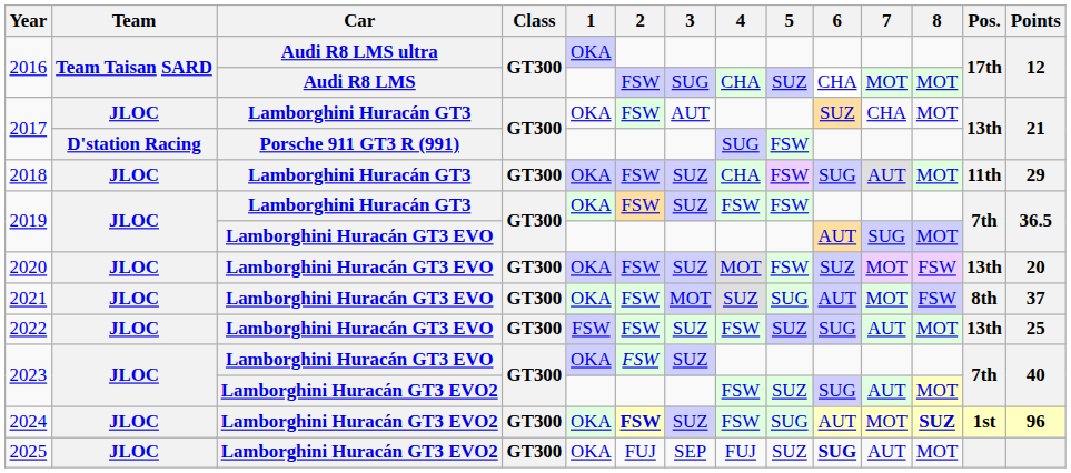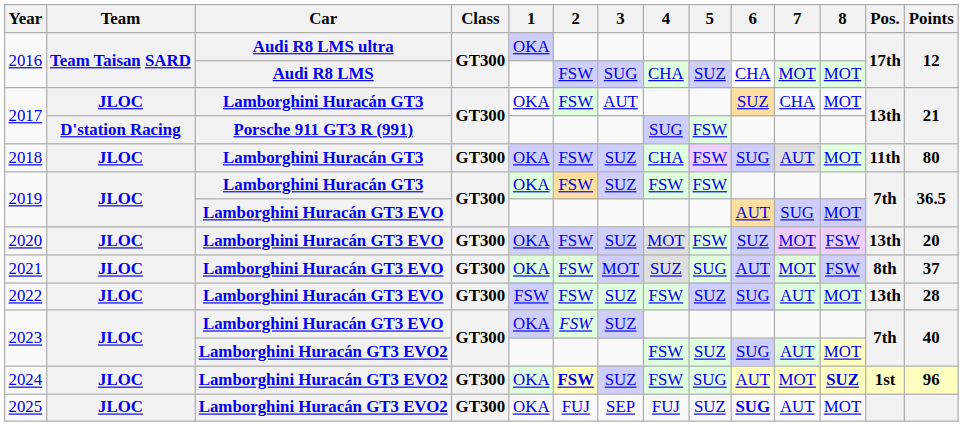 <table class="wikitable" border="1" style="text-align:center; font-size:90%;">
 <tr>
 <th>Year</th>
 <th>Team</th>
 <th>Car</th>
 <th>Class</th>
 <th>1</th>
 <th>2</th>
 <th>3</th>
 <th>4</th>
 <th>5</th>
 <th>6</th>
 <th>7</th>
 <th>8</th>
 <th>Pos.</th>
 <th>Points</th>
 </tr>
 <tr>
 <td rowspan="2"><a href='#'>2016</a></td>
 <th rowspan="2"><a href='#'>Team Taisan</a> <a href='#'>SARD</a></th>
 <th><a href='#'>Audi R8 LMS ultra</a></th>
 <th rowspan="2">GT300</th>
 <td style="background:#CFCFFF;"><a href='#'>OKA</a><br></td>
 <td></td>
 <td></td>
 <td></td>
 <td></td>
 <td></td>
 <td></td>
 <td></td>
 <th rowspan="2">17th</th>
 <th rowspan="2">12</th>
 </tr>
 <tr>
 <th><a href='#'>Audi R8 LMS</a></th>
 <td></td>
 <td style="background:#CFCFFF;"><a href='#'>FSW</a><br></td>
 <td style="background:#CFCFFF;"><a href='#'>SUG</a><br></td>
 <td style="background:#DFFFDF;"><a href='#'>CHA</a><br></td>
 <td style="background:#CFCFFF;"><a href='#'>SUZ</a><br></td>
 <td style="background:#FFFFFF;"><a href='#'>CHA</a><br></td>
 <td style="background:#DFFFDF;"><a href='#'>MOT</a><br></td>
 <td style="background:#DFFFDF;"><a href='#'>MOT</a><br></td>
 </tr>
 <tr>
 <td rowspan="2"><a href='#'>2017</a></td>
 <th><a href='#'>JLOC</a></th>
 <th><a href='#'>Lamborghini Huracán GT3</a></th>
 <th rowspan="2">GT300</th>
 <td><a href='#'>OKA</a></td>
 <td style="background:#DFFFDF;"><a href='#'>FSW</a><br></td>
 <td><a href='#'>AUT</a></td>
 <td></td>
 <td></td>
 <td style="background:#FFDF9F;"><a href='#'>SUZ</a><br></td>
 <td style="background:#;"><a href='#'>CHA</a></td>
 <td style="background:#;"><a href='#'>MOT</a></td>
 <th rowspan="2">13th</th>
 <th rowspan="2">21</th>
 </tr>
 <tr>
 <th><a href='#'>D'station Racing</a></th>
 <th><a href='#'>Porsche 911 GT3 R (991)</a></th>
 <td></td>
 <td></td>
 <td></td>
 <td style="background:#CFCFFF;"><a href='#'>SUG</a><br></td>
 <td style="background:#DFFFDF;"><a href='#'>FSW</a><br></td>
 <td></td>
 <td></td>
 <td></td>
 </tr>
 <tr>
 <td><a href='#'>2018</a></td>
 <th><a href='#'>JLOC</a></th>
 <th><a href='#'>Lamborghini Huracán GT3</a></th>
 <th>GT300</th>
 <td style="background:#CFCFFF;"><a href='#'>OKA</a><br></td>
 <td style="background:#CFCFFF;"><a href='#'>FSW</a><br></td>
 <td style="background:#CFCFFF;"><a href='#'>SUZ</a><br></td>
 <td style="background:#DFFFDF;"><a href='#'>CHA</a><br></td>
 <td style="background:#EFCFFF;"><a href='#'>FSW</a><br></td>
 <td style="background:#CFCFFF;"><a href='#'>SUG</a><br></td>
 <td style="background:#DFDFDF;"><a href='#'>AUT</a><br></td>
 <td style="background:#DFFFDF;"><a href='#'>MOT</a><br></td>
 <th>11th</th>
-<th>29</th>
+<th>80</th>
 </tr>
 <tr>
 <td rowspan="2"><a href='#'>2019</a></td>
 <th rowspan="2"><a href='#'>JLOC</a></th>
 <th><a href='#'>Lamborghini Huracán GT3</a></th>
 <th rowspan=2>GT300</th>
 <td style="background:#DFFFDF;"><a href='#'>OKA</a><br></td>
 <td style="background:#FFDF9F;"><a href='#'>FSW</a><br></td>
 <td style="background:#CFCFFF;"><a href='#'>SUZ</a><br></td>
 <td style="background:#DFFFDF;"><a href='#'>FSW</a><br></td>
 <td style="background:#DFFFDF;"><a href='#'>FSW</a><br></td>
 <td></td>
 <td></td>
 <td></td>
 <th rowspan="2">7th</th>
 <th rowspan="2">36.5</th>
 </tr>
 <tr>
 <th><a href='#'>Lamborghini Huracán GT3 EVO</a></th>
 <td></td>
 <td></td>
 <td></td>
 <td></td>
 <td></td>
 <td style="background:#FFDF9F;"><a href='#'>AUT</a><br></td>
 <td style="background:#CFCFFF;"><a href='#'>SUG</a><br></td>
 <td style="background:#CFCFFF;"><a href='#'>MOT</a><br></td>
 </tr>
 <tr>
 <td><a href='#'>2020</a></td>
 <th><a href='#'>JLOC</a></th>
 <th><a href='#'>Lamborghini Huracán GT3 EVO</a></th>
 <th>GT300</th>
 <td style="background:#CFCFFF;"><a href='#'>OKA</a><br></td>
 <td style="background:#CFCFFF;"><a href='#'>FSW</a><br></td>
 <td style="background:#CFCFFF;"><a href='#'>SUZ</a><br></td>
 <td style="background:#DFDFDF;"><a href='#'>MOT</a><br></td>
 <td style="background:#DFFFDF;"><a href='#'>FSW</a><br></td>
 <td style="background:#CFCFFF;"><a href='#'>SUZ</a><br></td>
 <td style="background:#EFCFFF;"><a href='#'>MOT</a><br></td>
 <td style="background:#EFCFFF;"><a href='#'>FSW</a><br></td>
 <th>13th</th>
 <th>20</th>
 </tr>
 <tr>
 <td><a href='#'>2021</a></td>
 <th><a href='#'>JLOC</a></th>
 <th><a href='#'>Lamborghini Huracán GT3 EVO</a></th>
 <th>GT300</th>
 <td style="background:#DFFFDF;"><a href='#'>OKA</a><br></td>
 <td style="background:#DFFFDF;"><a href='#'>FSW</a><br></td>
 <td style="background:#CFCFFF;"><a href='#'>MOT</a><br></td>
 <td style="background:#DFDFDF;"><a href='#'>SUZ</a><br></td>
 <td style="background:#DFFFDF;"><a href='#'>SUG</a><br></td>
 <td style="background:#CFCFFF;"><a href='#'>AUT</a><br></td>
 <td style="background:#DFFFDF;"><a href='#'>MOT</a><br></td>
 <td style="background:#CFCFFF;"><a href='#'>FSW</a><br></td>
 <th>8th</th>
 <th>37</th>
 </tr>
 <tr>
 <td><a href='#'>2022</a></td>
 <th><a href='#'>JLOC</a></th>
 <th><a href='#'>Lamborghini Huracán GT3 EVO</a></th>
 <th>GT300</th>
 <td style="background:#CFCFFF;"><a href='#'>FSW</a><br></td>
 <td style="background:#DFFFDF;"><a href='#'>FSW</a><br></td>
 <td style="background:#DFFFDF;"><a href='#'>SUZ</a><br></td>
 <td style="background:#DFFFDF;"><a href='#'>FSW</a><br></td>
 <td style="background:#CFCFFF;"><a href='#'>SUZ</a><br></td>
 <td style="background:#CFCFFF;"><a href='#'>SUG</a><br></td>
 <td style="background:#DFFFDF;"><a href='#'>AUT</a><br></td>
 <td style="background:#DFFFDF;"><a href='#'>MOT</a><br></td>
 <th>13th</th>
-<th>25</th>
+<th>28</th>
 </tr>
 <tr>
 <td rowspan="2"><a href='#'>2023</a></td>
 <th rowspan="2"><a href='#'>JLOC</a></th>
 <th><a href='#'>Lamborghini Huracán GT3 EVO</a></th>
 <th rowspan="2">GT300</th>
 <td style="background:#CFCFFF;"><a href='#'>OKA</a><br></td>
 <td style="background:#DFFFDF;"><em><a href='#'>FSW</a></em><br></td>
 <td style="background:#CFCFFF;"><a href='#'>SUZ</a><br></td>
 <td></td>
 <td></td>
 <td></td>
 <td></td>
 <td></td>
 <th rowspan="2">7th</th>
 <th rowspan="2">40</th>
 </tr>
 <tr>
 <th><a href='#'>Lamborghini Huracán GT3 EVO2</a></th>
 <td></td>
 <td></td>
 <td></td>
 <td style="background:#DFFFDF;"><a href='#'>FSW</a><br></td>
 <td style="background:#DFFFDF;"><a href='#'>SUZ</a><br></td>
 <td style="background:#CFCFFF;"><a href='#'>SUG</a><br></td>
 <td style="background:#DFFFDF;"><a href='#'>AUT</a><br></td>
 <td style="background:#FFFFBF;"><a href='#'>MOT</a><br></td>
 </tr>
 <tr>
 <td><a href='#'>2024</a></td>
 <th><a href='#'>JLOC</a></th>
 <th><a href='#'>Lamborghini Huracán GT3 EVO2</a></th>
 <th>GT300</th>
 <td style="background:#DFFFDF;"><a href='#'>OKA</a><br></td>
 <td style="background:#FFFFBF;"><strong><a href='#'>FSW</a></strong><br></td>
 <td style="background:#CFCFFF;"><a href='#'>SUZ</a><br></td>
 <td style="background:#DFFFDF;"><a href='#'>FSW</a><br></td>
 <td style="background:#DFFFDF;"><a href='#'>SUG</a><br></td>
 <td style="background:#FFFFBF;"><a href='#'>AUT</a><br></td>
 <td style="background:#FFFFBF;"><a href='#'>MOT</a><br></td>
 <td style="background:#FFFFBF;"><strong><a href='#'>SUZ</a></strong><br></td>
 <th style="background:#FFFFBF;">1st</th>
 <th style="background:#FFFFBF;">96</th>
 </tr>
 <tr>
 <td><a href='#'>2025</a></td>
 <th><a href='#'>JLOC</a></th>
 <th><a href='#'>Lamborghini Huracán GT3 EVO2</a></th>
 <th>GT300</th>
 <td style="background:#;"><a href='#'>OKA</a><br></td>
 <td style="background:#;"><a href='#'>FUJ</a><br></td>
 <td style="background:#;"><a href='#'>SEP</a><br></td>
 <td style="background:#;"><a href='#'>FUJ</a><br></td>
 <td style="background:#;"><a href='#'>SUZ</a><br></td>
 <td style="background:#;"><strong><a href='#'>SUG</a><br></strong></td>
 <td style="background:#;"><a href='#'>AUT</a><br></td>
 <td style="background:#;"><a href='#'>MOT</a><br></td>
 <th></th>
 <th></th>
 </tr>
 </table>
